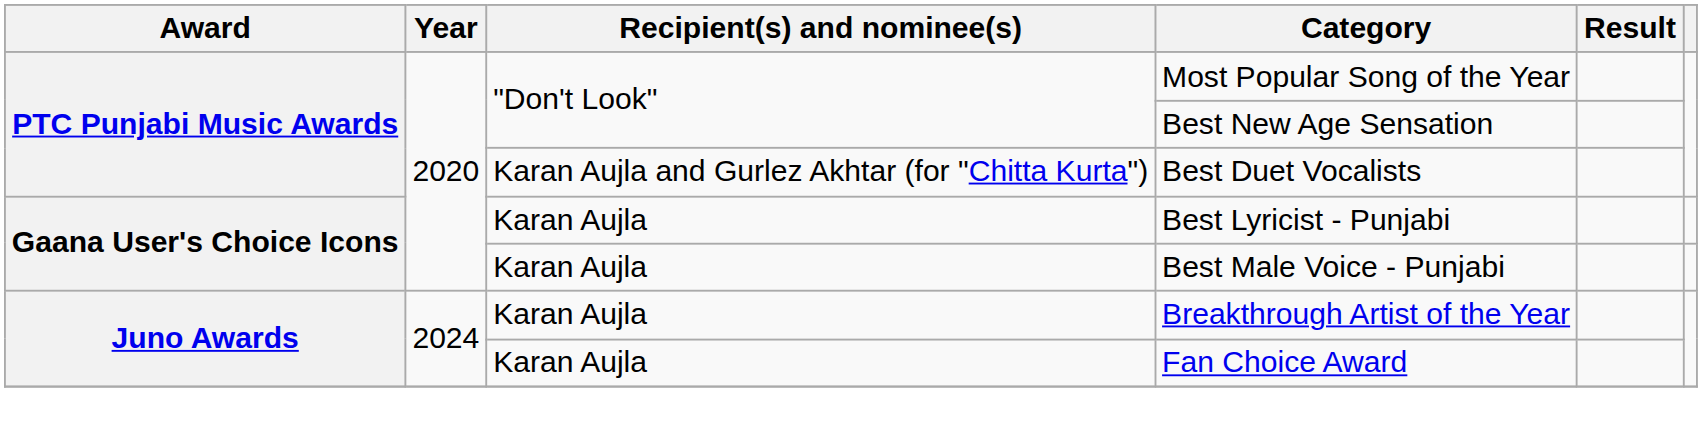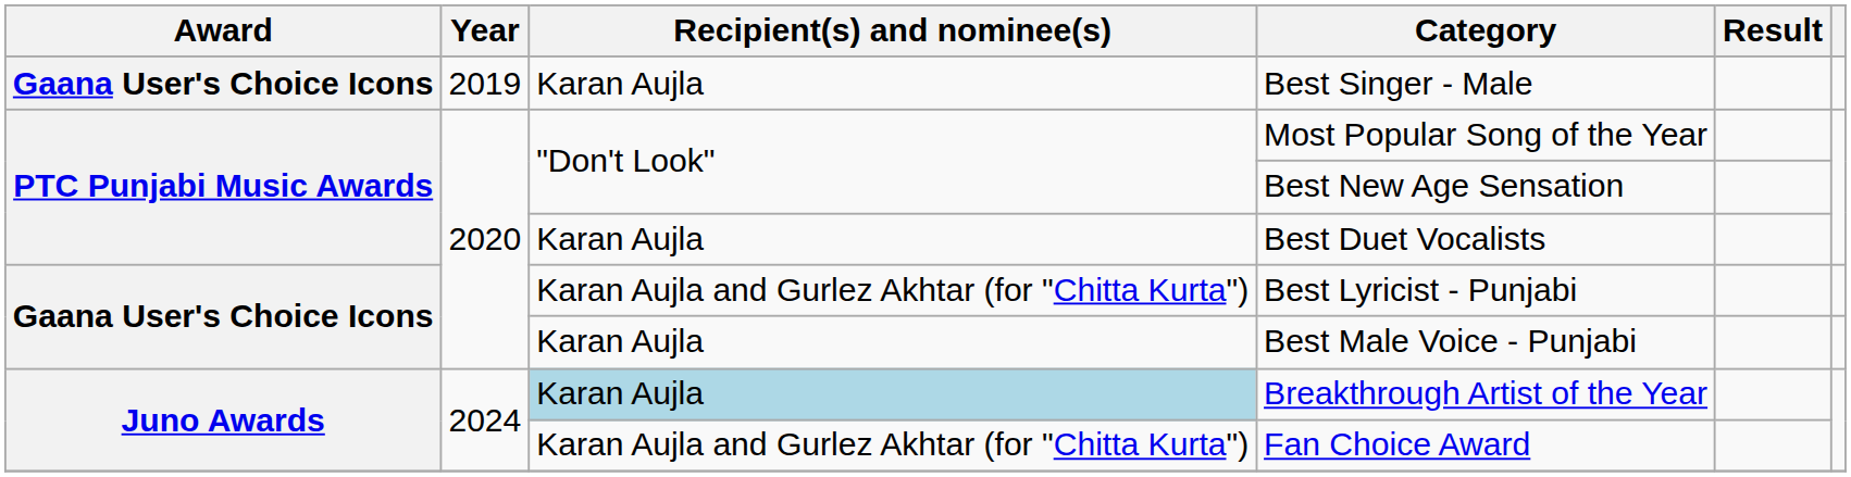 <table class="wikitable plainrowheaders sortable">
 <tr style="background:#ccc; text-align:center;">
 <th scope="col">Award</th>
 <th scope="col">Year</th>
 <th scope="col">Recipient(s) and nominee(s)</th>
 <th scope="col">Category</th>
 <th scope="col">Result</th>
 <th scope="col" class="unsortable"></th>
+</tr>
+<tr>
+<th scope="row"><a href='#'>Gaana</a> User's Choice Icons</th>
+<td>2019</td>
+<td>Karan Aujla</td>
+<td>Best Singer - Male</td>
+<td></td>
+<td></td>
 </tr>
 <tr>
 <th scope="row" rowspan="3"><a href='#'>PTC Punjabi Music Awards</a></th>
 <td rowspan="5">2020</td>
 <td rowspan="2">"Don't Look"</td>
 <td>Most Popular Song of the Year</td>
 <td></td>
 <td rowspan="3"></td>
 </tr>
 <tr>
 <td>Best New Age Sensation</td>
 <td></td>
 </tr>
 <tr>
-<td>Karan Aujla and Gurlez Akhtar (for "<a href='#'>Chitta Kurta</a>")</td>
+<td>Karan Aujla</td>
 <td>Best Duet Vocalists</td>
 <td></td>
 </tr>
 <tr>
 <th scope="row" rowspan="2">Gaana User's Choice Icons</th>
-<td>Karan Aujla</td>
+<td>Karan Aujla and Gurlez Akhtar (for "<a href='#'>Chitta Kurta</a>")</td>
 <td>Best Lyricist - Punjabi</td>
 <td></td>
 <td></td>
 </tr>
 <tr>
 <td>Karan Aujla</td>
 <td>Best Male Voice - Punjabi</td>
 <td></td>
 <td></td>
 </tr>
 <tr>
 <th scope="row" rowspan="2"><a href='#'>Juno Awards</a></th>
 <td rowspan="2">2024</td>
-<td>Karan Aujla</td>
+<td style="background: lightblue;">Karan Aujla</td>
 <td><a href='#'>Breakthrough Artist of the Year</a></td>
 <td></td>
 <td rowspan="2"></td>
 </tr>
 <tr>
-<td>Karan Aujla</td>
+<td>Karan Aujla and Gurlez Akhtar (for "<a href='#'>Chitta Kurta</a>")</td>
 <td><a href='#'>Fan Choice Award</a></td>
 <td></td>
 </tr>
 <tr>
 </tr>
 </table>
